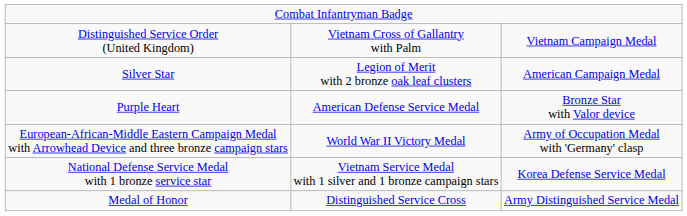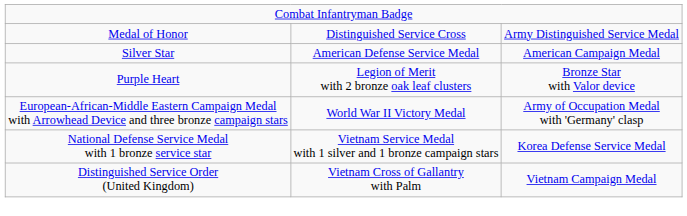 <table class="wikitable" style="margin:1em auto; text-align:center;">
 <tr>
 <td colspan="3"><a href='#'>Combat Infantryman Badge</a></td>
 </tr>
 <tr>
-<td><a href='#'>Distinguished Service Order</a><br>(United Kingdom)</td>
-<td><a href='#'>Vietnam Cross of Gallantry</a><br>with Palm</td>
-<td><a href='#'>Vietnam Campaign Medal</a></td>
+<td><a href='#'>Medal of Honor</a></td>
+<td><a href='#'>Distinguished Service Cross</a></td>
+<td><a href='#'>Army Distinguished Service Medal</a></td>
 </tr>
 <tr>
 <td><a href='#'>Silver Star</a></td>
-<td><a href='#'>Legion of Merit</a><br>with 2 bronze <a href='#'>oak leaf clusters</a></td>
+<td><a href='#'>American Defense Service Medal</a></td>
 <td><a href='#'>American Campaign Medal</a></td>
 </tr>
 <tr>
 <td><a href='#'>Purple Heart</a></td>
-<td><a href='#'>American Defense Service Medal</a></td>
+<td><a href='#'>Legion of Merit</a><br>with 2 bronze <a href='#'>oak leaf clusters</a></td>
 <td><a href='#'>Bronze Star</a><br>with <a href='#'>Valor device</a></td>
 </tr>
 <tr>
 <td><a href='#'>European-African-Middle Eastern Campaign Medal</a><br>with <a href='#'>Arrowhead Device</a> and three bronze <a href='#'>campaign stars</a></td>
 <td><a href='#'>World War II Victory Medal</a></td>
 <td><a href='#'>Army of Occupation Medal</a><br>with 'Germany' clasp</td>
 </tr>
 <tr>
 <td><a href='#'>National Defense Service Medal</a><br>with 1 bronze <a href='#'>service star</a></td>
 <td><a href='#'>Vietnam Service Medal</a><br>with 1 silver and 1 bronze campaign stars</td>
 <td><a href='#'>Korea Defense Service Medal</a></td>
 </tr>
 <tr>
-<td><a href='#'>Medal of Honor</a></td>
-<td><a href='#'>Distinguished Service Cross</a></td>
-<td><a href='#'>Army Distinguished Service Medal</a></td>
+<td><a href='#'>Distinguished Service Order</a><br>(United Kingdom)</td>
+<td><a href='#'>Vietnam Cross of Gallantry</a><br>with Palm</td>
+<td><a href='#'>Vietnam Campaign Medal</a></td>
 </tr>
 </table>
